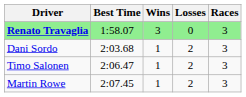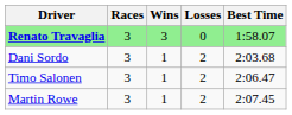 <table class="wikitable">
 <tr>
 <th>Driver</th>
-<th>Best Time</th>
+<th>Races</th>
 <th>Wins</th>
 <th>Losses</th>
-<th>Races</th>
+<th>Best Time</th>
 </tr>
 <tr style="background:lightgreen;">
 <td><strong> <a href='#'>Renato Travaglia</a></strong></td>
-<td align=center>1:58.07</td>
+<td align=center>3</td>
 <td align=center>3</td>
 <td align=center>0</td>
-<td align=center>3</td>
+<td align=center>1:58.07</td>
 </tr>
 <tr>
 <td> <a href='#'>Dani Sordo</a></td>
-<td align=center>2:03.68</td>
+<td align=center>3</td>
 <td align=center>1</td>
 <td align=center>2</td>
-<td align=center>3</td>
+<td align=center>2:03.68</td>
 </tr>
 <tr>
 <td> <a href='#'>Timo Salonen</a></td>
-<td align=center>2:06.47</td>
+<td align=center>3</td>
 <td align=center>1</td>
 <td align=center>2</td>
-<td align=center>3</td>
+<td align=center>2:06.47</td>
 </tr>
 <tr>
 <td> <a href='#'>Martin Rowe</a></td>
-<td align=center>2:07.45</td>
+<td align=center>3</td>
 <td align=center>1</td>
 <td align=center>2</td>
-<td align=center>3</td>
+<td align=center>2:07.45</td>
 </tr>
 </table>
